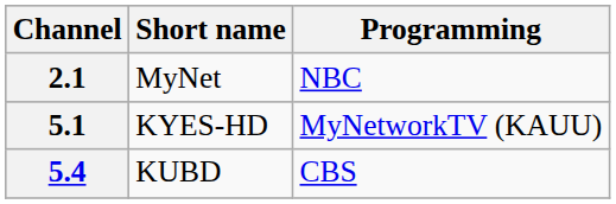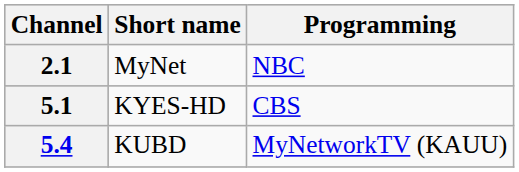 <table class="wikitable">
 <tr>
 <th>Channel</th>
 <th>Short name</th>
 <th>Programming</th>
 </tr>
 <tr>
 <th scope = "row ">2.1</th>
 <td>MyNet</td>
 <td><a href='#'>NBC</a></td>
 </tr>
 <tr>
 <th scope = "row ">5.1</th>
 <td>KYES-HD</td>
-<td><a href='#'>MyNetworkTV</a> (KAUU)</td>
+<td><a href='#'>CBS</a></td>
 </tr>
 <tr>
 <th scope = "row "><a href='#'>5.4</a></th>
 <td>KUBD</td>
-<td><a href='#'>CBS</a></td>
+<td><a href='#'>MyNetworkTV</a> (KAUU)</td>
 </tr>
 </table>
